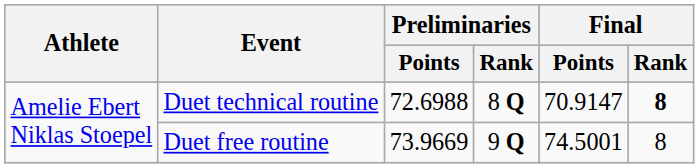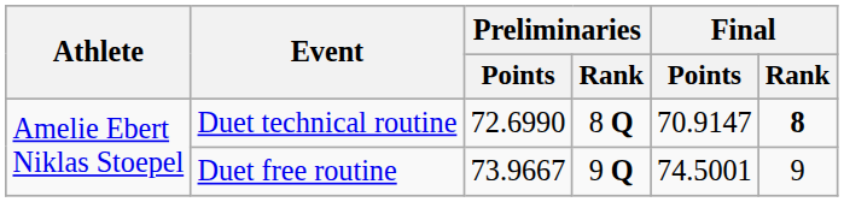 <table class=wikitable style="font-size:90%">
 <tr>
 <th rowspan="2">Athlete</th>
 <th rowspan="2">Event</th>
 <th colspan="2">Preliminaries</th>
 <th colspan="2">Final</th>
 </tr>
 <tr style="font-size:95%">
 <th>Points</th>
 <th>Rank</th>
 <th>Points</th>
 <th>Rank</th>
 </tr>
 <tr align=center>
 <td align=left rowspan=2><a href='#'>Amelie Ebert</a><br><a href='#'>Niklas Stoepel</a></td>
 <td align=left><a href='#'>Duet technical routine</a></td>
-<td>72.6988</td>
+<td>72.6990</td>
 <td>8 <strong>Q</strong></td>
 <td>70.9147</td>
 <td><strong>8</strong></td>
 </tr>
 <tr align=center>
 <td align=left><a href='#'>Duet free routine</a></td>
-<td>73.9669</td>
+<td>73.9667</td>
 <td>9 <strong>Q</strong></td>
 <td>74.5001</td>
-<td>8</td>
+<td>9</td>
 </tr>
 </table>
